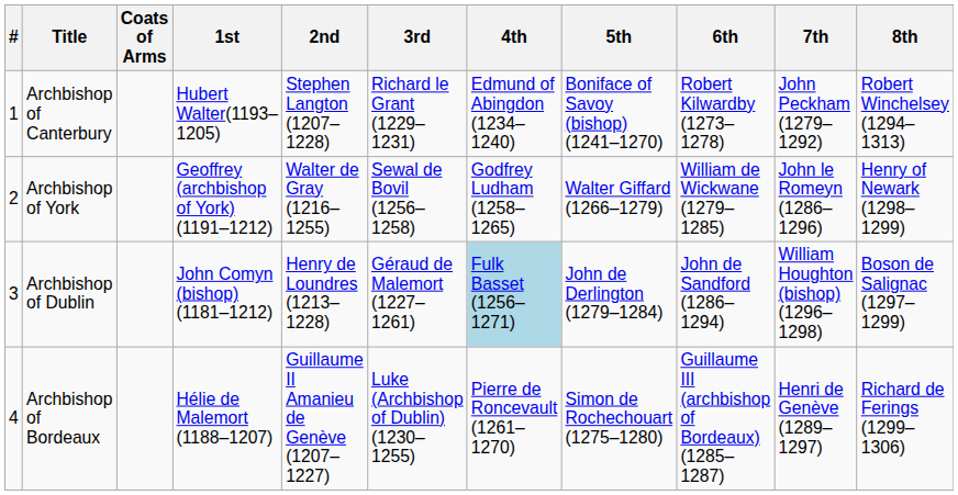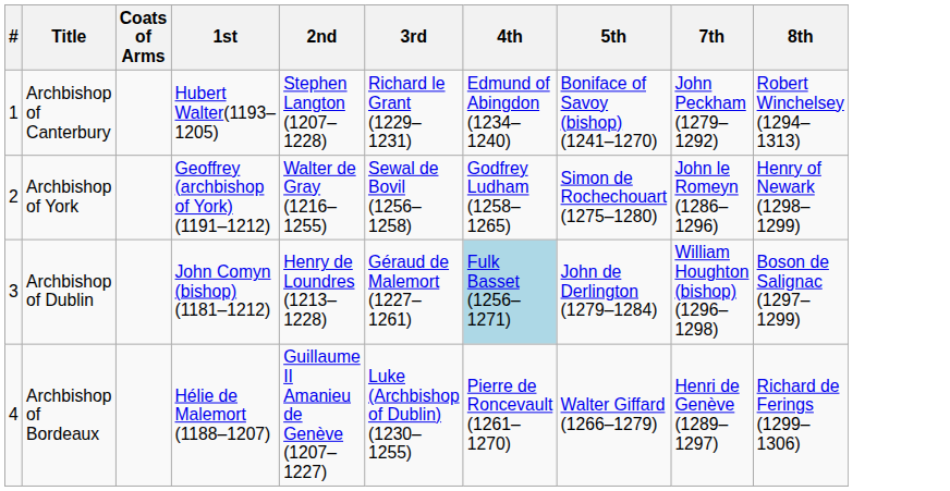 <table class="wikitable">
 <tr>
 <th>#</th>
 <th>Title</th>
 <th>Coats of Arms</th>
 <th>1st</th>
 <th>2nd</th>
 <th>3rd</th>
 <th>4th</th>
 <th>5th</th>
-<th>6th</th>
 <th>7th</th>
 <th>8th</th>
 </tr>
 <tr>
 <td>1</td>
 <td>Archbishop of Canterbury</td>
 <td></td>
 <td><a href='#'>Hubert Walter</a>(1193–1205)</td>
 <td><a href='#'>Stephen Langton</a> (1207–1228)</td>
 <td><a href='#'>Richard le Grant</a> (1229–1231)</td>
 <td><a href='#'>Edmund of Abingdon</a> (1234–1240)</td>
 <td><a href='#'>Boniface of Savoy (bishop)</a> (1241–1270)</td>
-<td><a href='#'>Robert Kilwardby</a> (1273–1278)</td>
 <td><a href='#'>John Peckham</a> (1279–1292)</td>
 <td><a href='#'>Robert Winchelsey</a> (1294–1313)</td>
 </tr>
 <tr>
 <td>2</td>
 <td>Archbishop of York</td>
 <td></td>
 <td><a href='#'>Geoffrey (archbishop of York)</a> (1191–1212)</td>
 <td><a href='#'>Walter de Gray</a> (1216–1255)</td>
 <td><a href='#'>Sewal de Bovil</a> (1256–1258)</td>
 <td><a href='#'>Godfrey Ludham</a> (1258–1265)</td>
-<td><a href='#'>Walter Giffard</a> (1266–1279)</td>
-<td><a href='#'>William de Wickwane</a> (1279–1285)</td>
+<td><a href='#'>Simon de Rochechouart</a> (1275–1280)</td>
 <td><a href='#'>John le Romeyn</a> (1286–1296)</td>
 <td><a href='#'>Henry of Newark</a> (1298–1299)</td>
 </tr>
 <tr>
 <td>3</td>
 <td>Archbishop of Dublin</td>
 <td></td>
 <td><a href='#'>John Comyn (bishop)</a> (1181–1212)</td>
 <td><a href='#'>Henry de Loundres</a> (1213–1228)</td>
 <td><a href='#'>Géraud de Malemort</a> (1227–1261)</td>
 <td style="background: lightblue;"><a href='#'>Fulk Basset</a> (1256–1271)</td>
 <td><a href='#'>John de Derlington</a> (1279–1284)</td>
-<td><a href='#'>John de Sandford</a> (1286–1294)</td>
 <td><a href='#'>William Houghton (bishop)</a> (1296–1298)</td>
 <td><a href='#'>Boson de Salignac</a> (1297–1299)</td>
 </tr>
 <tr>
 <td>4</td>
 <td>Archbishop of Bordeaux</td>
 <td></td>
 <td><a href='#'>Hélie de Malemort</a> (1188–1207)</td>
 <td><a href='#'>Guillaume II Amanieu de Genève</a> (1207–1227)</td>
 <td><a href='#'>Luke (Archbishop of Dublin)</a> (1230–1255)</td>
 <td><a href='#'>Pierre de Roncevault</a> (1261–1270)</td>
-<td><a href='#'>Simon de Rochechouart</a> (1275–1280)</td>
-<td><a href='#'>Guillaume III (archbishop of Bordeaux)</a> (1285–1287)</td>
+<td><a href='#'>Walter Giffard</a> (1266–1279)</td>
 <td><a href='#'>Henri de Genève</a> (1289–1297)</td>
 <td><a href='#'>Richard de Ferings</a> (1299–1306)</td>
 </tr>
 </table>
